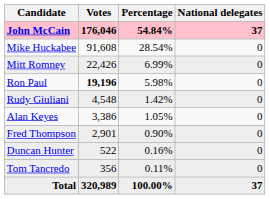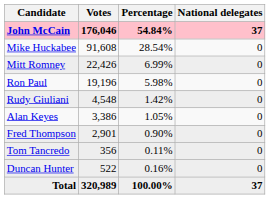 <table class="wikitable" style="text-align:right;">
 <tr>
 <th>Candidate</th>
 <th>Votes</th>
 <th>Percentage</th>
 <th>National delegates</th>
 </tr>
 <tr style="background:pink;">
 <td style="text-align:left;"><strong><a href='#'>John McCain</a></strong></td>
 <td><strong>176,046</strong></td>
 <td><strong>54.84%</strong></td>
 <td><strong>37</strong></td>
 </tr>
 <tr>
 <td style="text-align:left;"><a href='#'>Mike Huckabee</a></td>
 <td>91,608</td>
 <td>28.54%</td>
 <td>0</td>
 </tr>
 <tr style="background:#eee;">
 <td style="text-align:left;"><a href='#'>Mitt Romney</a></td>
 <td>22,426</td>
 <td>6.99%</td>
 <td>0</td>
 </tr>
 <tr>
 <td style="text-align:left;"><a href='#'>Ron Paul</a></td>
-<td><strong>19,196</strong></td>
+<td>19,196</td>
 <td>5.98%</td>
 <td>0</td>
 </tr>
 <tr style="background:#eee;">
 <td style="text-align:left;"><a href='#'>Rudy Giuliani</a></td>
 <td>4,548</td>
 <td>1.42%</td>
 <td>0</td>
 </tr>
 <tr>
 <td style="text-align:left;"><a href='#'>Alan Keyes</a></td>
 <td>3,386</td>
 <td>1.05%</td>
 <td>0</td>
 </tr>
 <tr style="background:#eee;">
 <td style="text-align:left;"><a href='#'>Fred Thompson</a></td>
 <td>2,901</td>
 <td>0.90%</td>
 <td>0</td>
 </tr>
 <tr style="background:#eee;">
+<td style="text-align:left;"><a href='#'>Tom Tancredo</a></td>
+<td>356</td>
+<td>0.11%</td>
+<td>0</td>
+</tr>
+<tr style="background:#eee;">
 <td style="text-align:left;"><a href='#'>Duncan Hunter</a></td>
 <td>522</td>
 <td>0.16%</td>
-<td>0</td>
-</tr>
-<tr style="background:#eee;">
-<td style="text-align:left;"><a href='#'>Tom Tancredo</a></td>
-<td>356</td>
-<td>0.11%</td>
 <td>0</td>
 </tr>
 <tr style="background:#eee;">
 <td><strong>Total</strong></td>
 <td><strong>320,989</strong></td>
 <td><strong>100.00%</strong></td>
 <td><strong>37</strong></td>
 </tr>
 </table>
